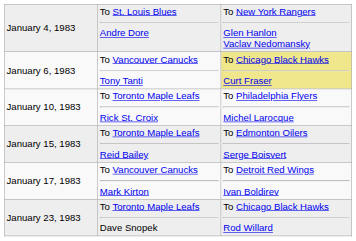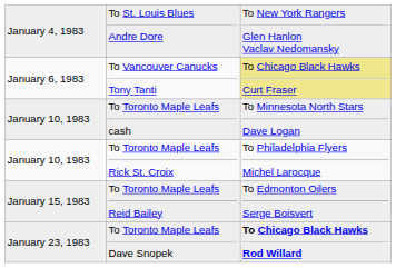 <table class="wikitable" style="border:1px solid #999; width:580px;">
 <tr style="background:#eee;">
 <td>January 4, 1983</td>
 <td valign="top">To <a href='#'>St. Louis Blues</a><hr><a href='#'>Andre Dore</a></td>
 <td valign="top">To <a href='#'>New York Rangers</a><hr><a href='#'>Glen Hanlon</a><br><a href='#'>Vaclav Nedomansky</a></td>
 </tr>
 <tr>
 <td>January 6, 1983</td>
 <td valign="top">To <a href='#'>Vancouver Canucks</a><hr><a href='#'>Tony Tanti</a></td>
 <td valign="top" style="background: khaki;">To <a href='#'>Chicago Black Hawks</a><hr><a href='#'>Curt Fraser</a></td>
 </tr>
+<tr style="background:#eee;">
+<td>January 10, 1983</td>
+<td valign="top">To <a href='#'>Toronto Maple Leafs</a><hr>cash</td>
+<td valign="top">To <a href='#'>Minnesota North Stars</a><hr><a href='#'>Dave Logan</a></td>
+</tr>
 <tr>
 <td>January 10, 1983</td>
 <td valign="top">To <a href='#'>Toronto Maple Leafs</a><hr><a href='#'>Rick St. Croix</a></td>
 <td valign="top">To <a href='#'>Philadelphia Flyers</a><hr><a href='#'>Michel Larocque</a></td>
 </tr>
 <tr style="background:#eee;">
 <td>January 15, 1983</td>
 <td valign="top">To <a href='#'>Toronto Maple Leafs</a><hr><a href='#'>Reid Bailey</a></td>
 <td valign="top">To <a href='#'>Edmonton Oilers</a><hr><a href='#'>Serge Boisvert</a></td>
 </tr>
-<tr>
-<td>January 17, 1983</td>
-<td valign="top">To <a href='#'>Vancouver Canucks</a><hr><a href='#'>Mark Kirton</a></td>
-<td valign="top">To <a href='#'>Detroit Red Wings</a><hr><a href='#'>Ivan Boldirev</a></td>
-</tr>
 <tr style="background:#eee;">
 <td>January 23, 1983</td>
 <td valign="top">To <a href='#'>Toronto Maple Leafs</a><hr>Dave Snopek</td>
-<td valign="top">To <a href='#'>Chicago Black Hawks</a><hr><a href='#'>Rod Willard</a></td>
+<td valign="top"><strong>To <a href='#'>Chicago Black Hawks</a><hr><a href='#'>Rod Willard</a></strong></td>
 </tr>
 </table>
